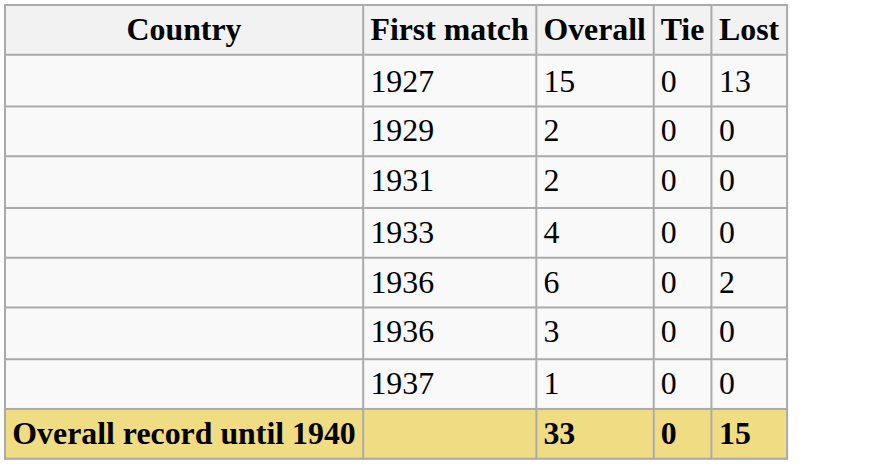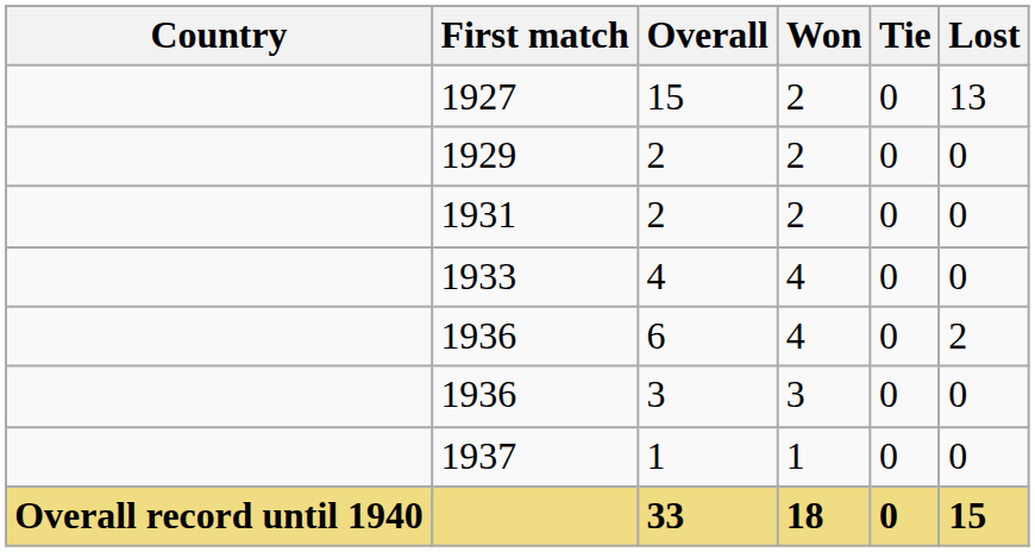 <table class="wikitable sortable">
 <tr style="text-align:left;">
 <th>Country</th>
 <th>First match</th>
 <th>Overall</th>
+<th>Won</th>
 <th>Tie</th>
 <th>Lost</th>
 </tr>
 <tr>
 <td></td>
 <td>1927</td>
 <td>15</td>
+<td>2</td>
 <td>0</td>
 <td>13</td>
 </tr>
 <tr>
 <td></td>
 <td>1929</td>
+<td>2</td>
 <td>2</td>
 <td>0</td>
 <td>0</td>
 </tr>
 <tr>
 <td></td>
 <td>1931</td>
 <td>2</td>
+<td>2</td>
 <td>0</td>
 <td>0</td>
 </tr>
 <tr>
 <td></td>
 <td>1933</td>
+<td>4</td>
 <td>4</td>
 <td>0</td>
 <td>0</td>
 </tr>
 <tr>
 <td></td>
 <td>1936</td>
 <td>6</td>
+<td>4</td>
 <td>0</td>
 <td>2</td>
 </tr>
 <tr>
 <td></td>
 <td>1936</td>
+<td>3</td>
 <td>3</td>
 <td>0</td>
 <td>0</td>
 </tr>
 <tr>
 <td></td>
 <td>1937</td>
 <td>1</td>
+<td>1</td>
 <td>0</td>
 <td>0</td>
 </tr>
 <tr style="background:#f0dc82;">
 <td><strong>Overall record until 1940</strong></td>
 <td></td>
 <td><strong>33</strong></td>
+<td><strong>18</strong></td>
 <td><strong>0</strong></td>
 <td><strong>15</strong></td>
 </tr>
 </table>
